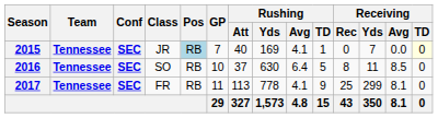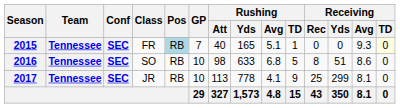 <table class="wikitable" style="text-align: center;">
 <tr>
 <th rowspan="2">Season</th>
 <th rowspan="2">Team</th>
 <th rowspan="2">Conf</th>
 <th rowspan="2">Class</th>
 <th rowspan="2">Pos</th>
 <th rowspan="2">GP</th>
 <th colspan="4">Rushing</th>
 <th colspan="4">Receiving</th>
 </tr>
 <tr>
 <th>Att</th>
 <th>Yds</th>
 <th>Avg</th>
 <th>TD</th>
 <th>Rec</th>
 <th>Yds</th>
 <th>Avg</th>
 <th>TD</th>
 </tr>
 <tr>
 <th><a href='#'>2015</a></th>
 <th><a href='#'>Tennessee</a></th>
 <th><a href='#'>SEC</a></th>
-<td>JR</td>
+<td>FR</td>
 <td style="background: lightblue;">RB</td>
 <td>7</td>
 <td>40</td>
-<td>169</td>
-<td>4.1</td>
+<td>165</td>
+<td>5.1</td>
 <td>1</td>
 <td>0</td>
-<td>7</td>
-<td>0.0</td>
+<td>0</td>
+<td>9.3</td>
 <td style="background: lightyellow;">0</td>
 </tr>
 <tr>
 <th><a href='#'>2016</a></th>
 <th><a href='#'>Tennessee</a></th>
 <th><a href='#'>SEC</a></th>
 <td>SO</td>
 <td>RB</td>
 <td>10</td>
-<td>37</td>
-<td>630</td>
-<td>6.4</td>
+<td>98</td>
+<td>633</td>
+<td>6.8</td>
 <td>5</td>
 <td>8</td>
-<td>11</td>
-<td>8.5</td>
+<td>51</td>
+<td>8.6</td>
 <td>0</td>
 </tr>
 <tr>
 <th><a href='#'>2017</a></th>
 <th><a href='#'>Tennessee</a></th>
 <th><a href='#'>SEC</a></th>
-<td>FR</td>
+<td>JR</td>
 <td>RB</td>
-<td>11</td>
+<td>10</td>
 <td>113</td>
 <td>778</td>
 <td>4.1</td>
 <td>9</td>
 <td>25</td>
 <td>299</td>
 <td>8.1</td>
 <td>0</td>
 </tr>
 <tr>
 <th colspan="5"></th>
 <th>29</th>
 <th>327</th>
 <th>1,573</th>
 <th>4.8</th>
 <th>15</th>
 <th>43</th>
 <th>350</th>
 <th>8.1</th>
 <th>0</th>
 </tr>
 </table>
